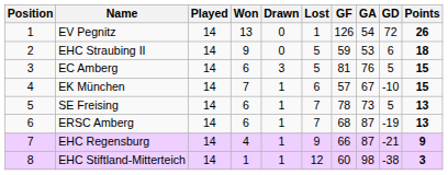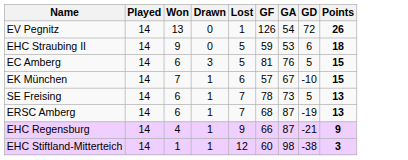 <table class="wikitable">
 <tr align="center">
-<th>Position</th>
 <th>Name</th>
 <th>Played</th>
 <th>Won</th>
 <th>Drawn</th>
 <th>Lost</th>
 <th>GF</th>
 <th>GA</th>
 <th>GD</th>
 <th>Points</th>
 </tr>
 <tr align="center">
-<td>1</td>
 <td align="left">EV Pegnitz</td>
 <td>14</td>
 <td>13</td>
 <td>0</td>
 <td>1</td>
 <td>126</td>
 <td>54</td>
 <td>72</td>
 <td><strong>26</strong></td>
 </tr>
 <tr align="center">
-<td>2</td>
 <td align="left">EHC Straubing II</td>
 <td>14</td>
 <td>9</td>
 <td>0</td>
 <td>5</td>
 <td>59</td>
 <td>53</td>
 <td>6</td>
 <td><strong>18</strong></td>
 </tr>
 <tr align="center">
-<td>3</td>
 <td align="left">EC Amberg</td>
 <td>14</td>
 <td>6</td>
 <td>3</td>
 <td>5</td>
 <td>81</td>
 <td>76</td>
 <td>5</td>
 <td><strong>15</strong></td>
 </tr>
 <tr align="center">
-<td>4</td>
 <td align="left">EK München</td>
 <td>14</td>
 <td>7</td>
 <td>1</td>
 <td>6</td>
 <td>57</td>
 <td>67</td>
 <td>-10</td>
 <td><strong>15</strong></td>
 </tr>
 <tr align="center">
-<td>5</td>
 <td align="left">SE Freising</td>
 <td>14</td>
 <td>6</td>
 <td>1</td>
 <td>7</td>
 <td>78</td>
 <td>73</td>
 <td>5</td>
 <td><strong>13</strong></td>
 </tr>
 <tr align="center">
-<td>6</td>
 <td align="left">ERSC Amberg</td>
 <td>14</td>
 <td>6</td>
 <td>1</td>
 <td>7</td>
 <td>68</td>
 <td>87</td>
 <td>-19</td>
 <td><strong>13</strong></td>
 </tr>
 <tr align="center" bgcolor="#efcfff">
-<td>7</td>
 <td align="left">EHC Regensburg</td>
 <td>14</td>
 <td>4</td>
 <td>1</td>
 <td>9</td>
 <td>66</td>
 <td>87</td>
 <td>-21</td>
 <td><strong>9</strong></td>
 </tr>
 <tr align="center" bgcolor="#efcfff">
-<td>8</td>
 <td align="left">EHC Stiftland-Mitterteich</td>
 <td>14</td>
 <td>1</td>
 <td>1</td>
 <td>12</td>
 <td>60</td>
 <td>98</td>
 <td>-38</td>
 <td><strong>3</strong></td>
 </tr>
 </table>
